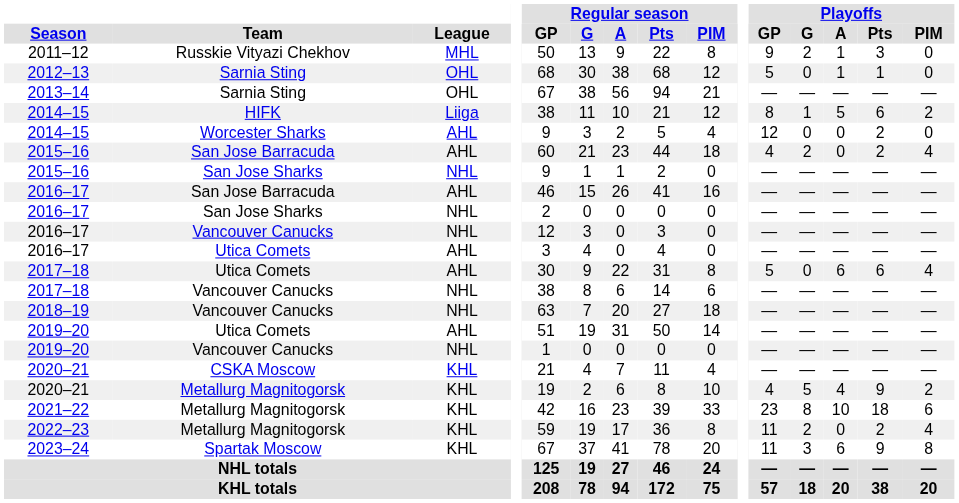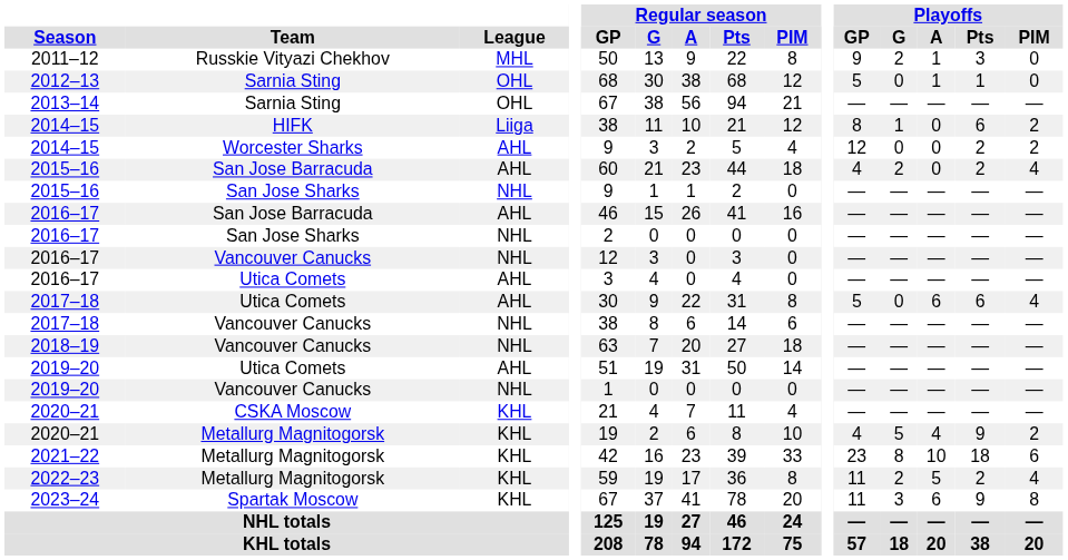 <table border="0" cellpadding="1" cellspacing="0" style="text-align:center; width:60em;">
 <tr style="background:#e0e0e0;">
 <th colspan="3" bgcolor="#ffffff"> </th>
 <th rowspan="100" bgcolor="#ffffff"> </th>
 <th colspan="5"><a href='#'>Regular season</a></th>
 <th rowspan="100" bgcolor="#ffffff"> </th>
 <th colspan="5"><a href='#'>Playoffs</a></th>
 </tr>
 <tr style="background:#e0e0e0;">
 <th><a href='#'>Season</a></th>
 <th>Team</th>
 <th>League</th>
 <th>GP</th>
 <th><a href='#'>G</a></th>
 <th><a href='#'>A</a></th>
 <th><a href='#'>Pts</a></th>
 <th><a href='#'>PIM</a></th>
 <th>GP</th>
 <th>G</th>
 <th>A</th>
 <th>Pts</th>
 <th>PIM</th>
 </tr>
 <tr>
 <td>2011–12</td>
 <td>Russkie Vityazi Chekhov</td>
 <td><a href='#'>MHL</a></td>
 <td>50</td>
 <td>13</td>
 <td>9</td>
 <td>22</td>
 <td>8</td>
 <td>9</td>
 <td>2</td>
 <td>1</td>
 <td>3</td>
 <td>0</td>
 </tr>
 <tr style="background:#f0f0f0;">
 <td><a href='#'>2012–13</a></td>
 <td><a href='#'>Sarnia Sting</a></td>
 <td><a href='#'>OHL</a></td>
 <td>68</td>
 <td>30</td>
 <td>38</td>
 <td>68</td>
 <td>12</td>
 <td>5</td>
 <td>0</td>
 <td>1</td>
 <td>1</td>
 <td>0</td>
 </tr>
 <tr>
 <td><a href='#'>2013–14</a></td>
 <td>Sarnia Sting</td>
 <td>OHL</td>
 <td>67</td>
 <td>38</td>
 <td>56</td>
 <td>94</td>
 <td>21</td>
 <td>—</td>
 <td>—</td>
 <td>—</td>
 <td>—</td>
 <td>—</td>
 </tr>
 <tr style="background:#f0f0f0;">
 <td><a href='#'>2014–15</a></td>
 <td><a href='#'>HIFK</a></td>
 <td><a href='#'>Liiga</a></td>
 <td>38</td>
 <td>11</td>
 <td>10</td>
 <td>21</td>
 <td>12</td>
 <td>8</td>
 <td>1</td>
-<td>5</td>
+<td>0</td>
 <td>6</td>
 <td>2</td>
 </tr>
 <tr>
 <td><a href='#'>2014–15</a></td>
 <td><a href='#'>Worcester Sharks</a></td>
 <td><a href='#'>AHL</a></td>
 <td>9</td>
 <td>3</td>
 <td>2</td>
 <td>5</td>
 <td>4</td>
 <td>12</td>
 <td>0</td>
 <td>0</td>
 <td>2</td>
-<td>0</td>
+<td>2</td>
 </tr>
 <tr style="background:#f0f0f0;">
 <td><a href='#'>2015–16</a></td>
 <td><a href='#'>San Jose Barracuda</a></td>
 <td>AHL</td>
 <td>60</td>
 <td>21</td>
 <td>23</td>
 <td>44</td>
 <td>18</td>
 <td>4</td>
 <td>2</td>
 <td>0</td>
 <td>2</td>
 <td>4</td>
 </tr>
 <tr>
 <td><a href='#'>2015–16</a></td>
 <td><a href='#'>San Jose Sharks</a></td>
 <td><a href='#'>NHL</a></td>
 <td>9</td>
 <td>1</td>
 <td>1</td>
 <td>2</td>
 <td>0</td>
 <td>—</td>
 <td>—</td>
 <td>—</td>
 <td>—</td>
 <td>—</td>
 </tr>
 <tr style="background:#f0f0f0;">
 <td><a href='#'>2016–17</a></td>
 <td>San Jose Barracuda</td>
 <td>AHL</td>
 <td>46</td>
 <td>15</td>
 <td>26</td>
 <td>41</td>
 <td>16</td>
 <td>—</td>
 <td>—</td>
 <td>—</td>
 <td>—</td>
 <td>—</td>
 </tr>
 <tr>
 <td><a href='#'>2016–17</a></td>
 <td>San Jose Sharks</td>
 <td>NHL</td>
 <td>2</td>
 <td>0</td>
 <td>0</td>
 <td>0</td>
 <td>0</td>
 <td>—</td>
 <td>—</td>
 <td>—</td>
 <td>—</td>
 <td>—</td>
 </tr>
 <tr style="background:#f0f0f0;">
 <td>2016–17</td>
 <td><a href='#'>Vancouver Canucks</a></td>
 <td>NHL</td>
 <td>12</td>
 <td>3</td>
 <td>0</td>
 <td>3</td>
 <td>0</td>
 <td>—</td>
 <td>—</td>
 <td>—</td>
 <td>—</td>
 <td>—</td>
 </tr>
 <tr>
 <td>2016–17</td>
 <td><a href='#'>Utica Comets</a></td>
 <td>AHL</td>
 <td>3</td>
 <td>4</td>
 <td>0</td>
 <td>4</td>
 <td>0</td>
 <td>—</td>
 <td>—</td>
 <td>—</td>
 <td>—</td>
 <td>—</td>
 </tr>
 <tr style="background:#f0f0f0;">
 <td><a href='#'>2017–18</a></td>
 <td>Utica Comets</td>
 <td>AHL</td>
 <td>30</td>
 <td>9</td>
 <td>22</td>
 <td>31</td>
 <td>8</td>
 <td>5</td>
 <td>0</td>
 <td>6</td>
 <td>6</td>
 <td>4</td>
 </tr>
 <tr>
 <td><a href='#'>2017–18</a></td>
 <td>Vancouver Canucks</td>
 <td>NHL</td>
 <td>38</td>
 <td>8</td>
 <td>6</td>
 <td>14</td>
 <td>6</td>
 <td>—</td>
 <td>—</td>
 <td>—</td>
 <td>—</td>
 <td>—</td>
 </tr>
 <tr style="background:#f0f0f0;">
 <td><a href='#'>2018–19</a></td>
 <td>Vancouver Canucks</td>
 <td>NHL</td>
 <td>63</td>
 <td>7</td>
 <td>20</td>
 <td>27</td>
 <td>18</td>
 <td>—</td>
 <td>—</td>
 <td>—</td>
 <td>—</td>
 <td>—</td>
 </tr>
 <tr>
 <td><a href='#'>2019–20</a></td>
 <td>Utica Comets</td>
 <td>AHL</td>
 <td>51</td>
 <td>19</td>
 <td>31</td>
 <td>50</td>
 <td>14</td>
 <td>—</td>
 <td>—</td>
 <td>—</td>
 <td>—</td>
 <td>—</td>
 </tr>
 <tr style="background:#f0f0f0;">
 <td><a href='#'>2019–20</a></td>
 <td>Vancouver Canucks</td>
 <td>NHL</td>
 <td>1</td>
 <td>0</td>
 <td>0</td>
 <td>0</td>
 <td>0</td>
 <td>—</td>
 <td>—</td>
 <td>—</td>
 <td>—</td>
 <td>—</td>
 </tr>
 <tr>
 <td><a href='#'>2020–21</a></td>
 <td><a href='#'>CSKA Moscow</a></td>
 <td><a href='#'>KHL</a></td>
 <td>21</td>
 <td>4</td>
 <td>7</td>
 <td>11</td>
 <td>4</td>
 <td>—</td>
 <td>—</td>
 <td>—</td>
 <td>—</td>
 <td>—</td>
 </tr>
 <tr style="background:#f0f0f0;">
 <td>2020–21</td>
 <td><a href='#'>Metallurg Magnitogorsk</a></td>
 <td>KHL</td>
 <td>19</td>
 <td>2</td>
 <td>6</td>
 <td>8</td>
 <td>10</td>
 <td>4</td>
 <td>5</td>
 <td>4</td>
 <td>9</td>
 <td>2</td>
 </tr>
 <tr>
 <td><a href='#'>2021–22</a></td>
 <td>Metallurg Magnitogorsk</td>
 <td>KHL</td>
 <td>42</td>
 <td>16</td>
 <td>23</td>
 <td>39</td>
 <td>33</td>
 <td>23</td>
 <td>8</td>
 <td>10</td>
 <td>18</td>
 <td>6</td>
 </tr>
 <tr style="background:#f0f0f0;">
 <td><a href='#'>2022–23</a></td>
 <td>Metallurg Magnitogorsk</td>
 <td>KHL</td>
 <td>59</td>
 <td>19</td>
 <td>17</td>
 <td>36</td>
 <td>8</td>
 <td>11</td>
 <td>2</td>
-<td>0</td>
+<td>5</td>
 <td>2</td>
 <td>4</td>
 </tr>
 <tr>
 <td><a href='#'>2023–24</a></td>
 <td><a href='#'>Spartak Moscow</a></td>
 <td>KHL</td>
 <td>67</td>
 <td>37</td>
 <td>41</td>
 <td>78</td>
 <td>20</td>
 <td>11</td>
 <td>3</td>
 <td>6</td>
 <td>9</td>
 <td>8</td>
 </tr>
 <tr bgcolor="#e0e0e0">
 <th colspan="3">NHL totals</th>
 <th>125</th>
 <th>19</th>
 <th>27</th>
 <th>46</th>
 <th>24</th>
 <th>—</th>
 <th>—</th>
 <th>—</th>
 <th>—</th>
 <th>—</th>
 </tr>
 <tr bgcolor="#e0e0e0">
 <th colspan="3">KHL totals</th>
 <th>208</th>
 <th>78</th>
 <th>94</th>
 <th>172</th>
 <th>75</th>
 <th>57</th>
 <th>18</th>
 <th>20</th>
 <th>38</th>
 <th>20</th>
 </tr>
 </table>
